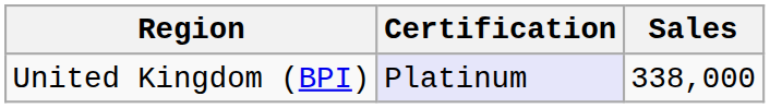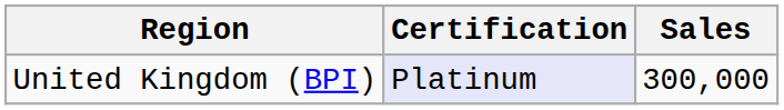 <table class="wikitable sortable">
 <tr>
 <th>Region</th>
 <th>Certification</th>
 <th>Sales</th>
 </tr>
 <tr>
 <td>United Kingdom (<a href='#'>BPI</a>)</td>
 <td style="background: lavender;">Platinum</td>
-<td style="text-align:center;">338,000</td>
+<td style="text-align:center;">300,000</td>
 </tr>
 </table>
